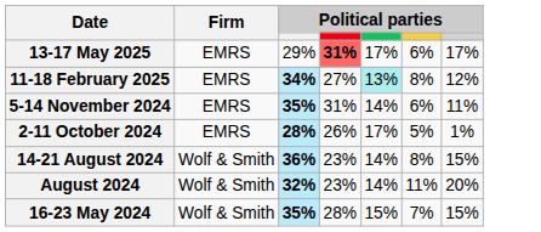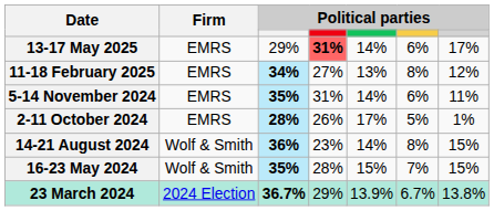 <table class="wikitable toccolours" cellpadding="5" cellspacing="0" style="float:left; text-align:center; margin-right:.5em; margin-top:.4em;">
 <tr>
 <th rowspan="2">Date</th>
 <th rowspan="2">Firm</th>
 <th colspan="5" style="background:#ccc;">Political parties</th>
 </tr>
 <tr>
 <th class="unsortable" style=background:></th>
 <th class="unsortable" style="background:#F00011"></th>
 <th class=unsortable style=background:#10C25B></th>
 <th class=unsortable style=background:#F7CD47></th>
 <th class=unsortable style=background:lightgray></th>
 </tr>
 <tr>
 <th>13-17 May 2025</th>
 <td>EMRS</td>
 <td>29%</td>
 <td style="text-align:center; background:#f66;"><strong>31%</strong></td>
-<td>17%</td>
+<td>14%</td>
 <td>6%</td>
 <td>17%</td>
 </tr>
 <tr>
 <th>11-18 February 2025</th>
 <td>EMRS</td>
 <td style=background:#bbeafa><strong>34%</strong></td>
 <td>27%</td>
-<td style="background: paleturquoise;">13%</td>
+<td>13%</td>
 <td>8%</td>
 <td>12%</td>
 </tr>
 <tr>
 <th>5-14 November 2024</th>
 <td>EMRS</td>
 <td style=background:#bbeafa><strong>35%</strong></td>
 <td>31%</td>
 <td>14%</td>
 <td>6%</td>
 <td>11%</td>
 </tr>
 <tr>
 <th>2-11 October 2024</th>
 <td>EMRS</td>
 <td style="background:#bbeafa"><strong>28%</strong></td>
 <td>26%</td>
 <td>17%</td>
 <td>5%</td>
 <td>1%</td>
 </tr>
 <tr>
 <th>14-21 August 2024</th>
 <td>Wolf & Smith</td>
 <td style=background:#bbeafa><strong>36%</strong></td>
 <td>23%</td>
 <td>14%</td>
 <td>8%</td>
 <td>15%</td>
 </tr>
 <tr>
-<th>August 2024</th>
-<td>Wolf & Smith</td>
-<td style="background:#bbeafa"><strong>32%</strong></td>
-<td>23%</td>
-<td>14%</td>
-<td>11%</td>
-<td>20%</td>
-</tr>
-<tr>
 <th>16-23 May 2024</th>
 <td>Wolf & Smith</td>
 <td style=background:#bbeafa><strong>35%</strong></td>
 <td>28%</td>
 <td>15%</td>
 <td>7%</td>
 <td>15%</td>
 </tr>
+<tr>
+<th style="background:#b0e9db;">23 March 2024</th>
+<td style="background:#b0e9db;"><a href='#'>2024 Election</a></td>
+<td style="background:#b0e9db;"><strong>36.7%</strong></td>
+<td style="background:#b0e9db;">29%</td>
+<td style="background:#b0e9db;">13.9%</td>
+<td style="background:#b0e9db;">6.7%</td>
+<td style="background:#b0e9db;">13.8%</td>
+</tr>
 </table>
